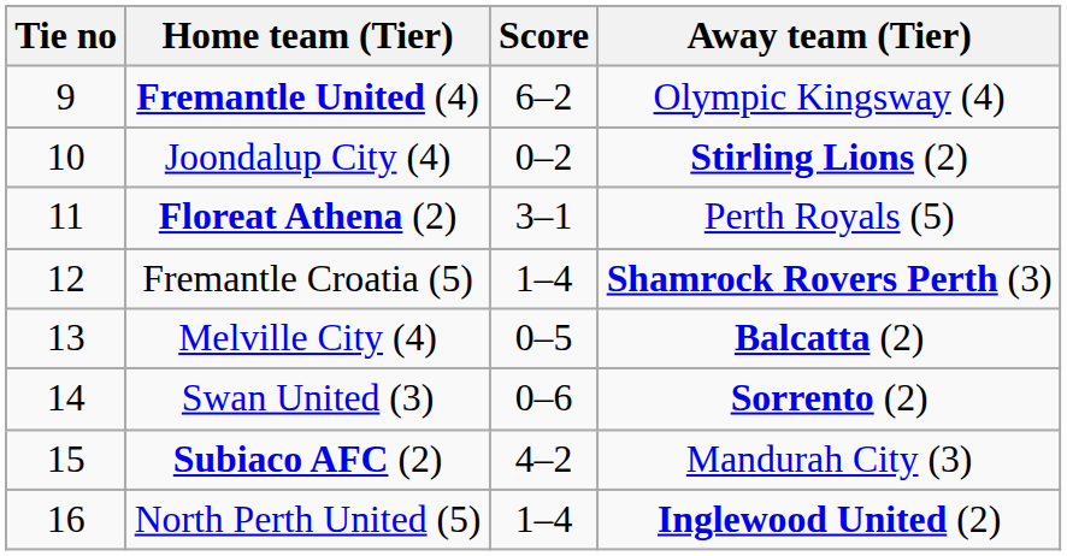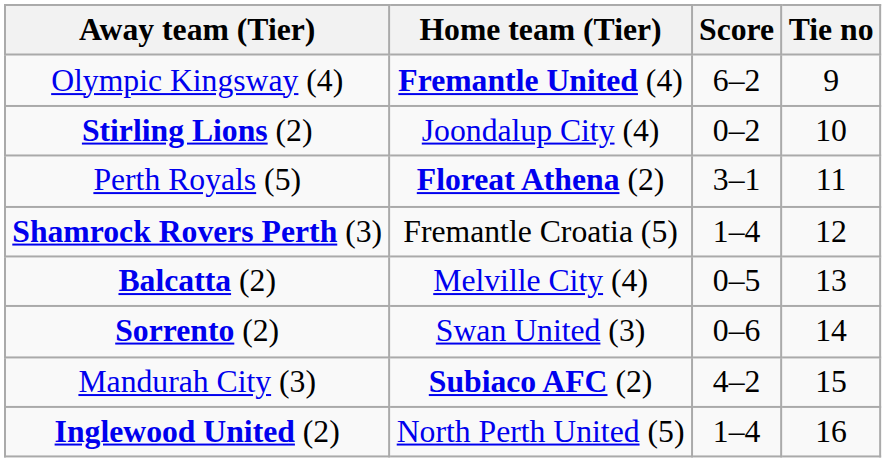 <table class="wikitable" style="text-align:center">
 <tr>
-<th>Tie no</th>
+<th>Away team (Tier)</th>
 <th>Home team (Tier)</th>
 <th>Score</th>
-<th>Away team (Tier)</th>
+<th>Tie no</th>
 </tr>
 <tr>
-<td>9</td>
+<td><a href='#'>Olympic Kingsway</a> (4)</td>
 <td><strong><a href='#'>Fremantle United</a></strong> (4)</td>
 <td>6–2</td>
-<td><a href='#'>Olympic Kingsway</a> (4)</td>
+<td>9</td>
 </tr>
 <tr>
-<td>10</td>
+<td><strong><a href='#'>Stirling Lions</a></strong> (2)</td>
 <td><a href='#'>Joondalup City</a> (4)</td>
 <td>0–2</td>
-<td><strong><a href='#'>Stirling Lions</a></strong> (2)</td>
+<td>10</td>
 </tr>
 <tr>
-<td>11</td>
+<td><a href='#'>Perth Royals</a> (5)</td>
 <td><strong><a href='#'>Floreat Athena</a></strong> (2)</td>
 <td>3–1</td>
-<td><a href='#'>Perth Royals</a> (5)</td>
+<td>11</td>
 </tr>
 <tr>
-<td>12</td>
+<td><strong><a href='#'>Shamrock Rovers Perth</a></strong> (3)</td>
 <td>Fremantle Croatia (5)</td>
 <td>1–4</td>
-<td><strong><a href='#'>Shamrock Rovers Perth</a></strong> (3)</td>
+<td>12</td>
 </tr>
 <tr>
-<td>13</td>
+<td><strong><a href='#'>Balcatta</a></strong> (2)</td>
 <td><a href='#'>Melville City</a> (4)</td>
 <td>0–5</td>
-<td><strong><a href='#'>Balcatta</a></strong> (2)</td>
+<td>13</td>
 </tr>
 <tr>
-<td>14</td>
+<td><strong><a href='#'>Sorrento</a></strong> (2)</td>
 <td><a href='#'>Swan United</a> (3)</td>
 <td>0–6</td>
-<td><strong><a href='#'>Sorrento</a></strong> (2)</td>
+<td>14</td>
 </tr>
 <tr>
-<td>15</td>
+<td><a href='#'>Mandurah City</a> (3)</td>
 <td><strong><a href='#'>Subiaco AFC</a></strong> (2)</td>
 <td>4–2</td>
-<td><a href='#'>Mandurah City</a> (3)</td>
+<td>15</td>
 </tr>
 <tr>
-<td>16</td>
+<td><strong><a href='#'>Inglewood United</a></strong> (2)</td>
 <td><a href='#'>North Perth United</a> (5)</td>
 <td>1–4</td>
-<td><strong><a href='#'>Inglewood United</a></strong> (2)</td>
+<td>16</td>
 </tr>
 </table>
